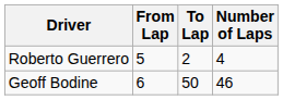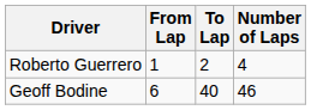 <table class="wikitable">
 <tr>
 <th>Driver</th>
 <th>From<br>Lap</th>
 <th>To<br>Lap</th>
 <th>Number<br>of Laps</th>
 </tr>
 <tr>
 <td>Roberto Guerrero</td>
-<td>5</td>
+<td>1</td>
 <td>2</td>
 <td>4</td>
 </tr>
 <tr>
 <td>Geoff Bodine</td>
 <td>6</td>
-<td>50</td>
+<td>40</td>
 <td>46</td>
 </tr>
 </table>
